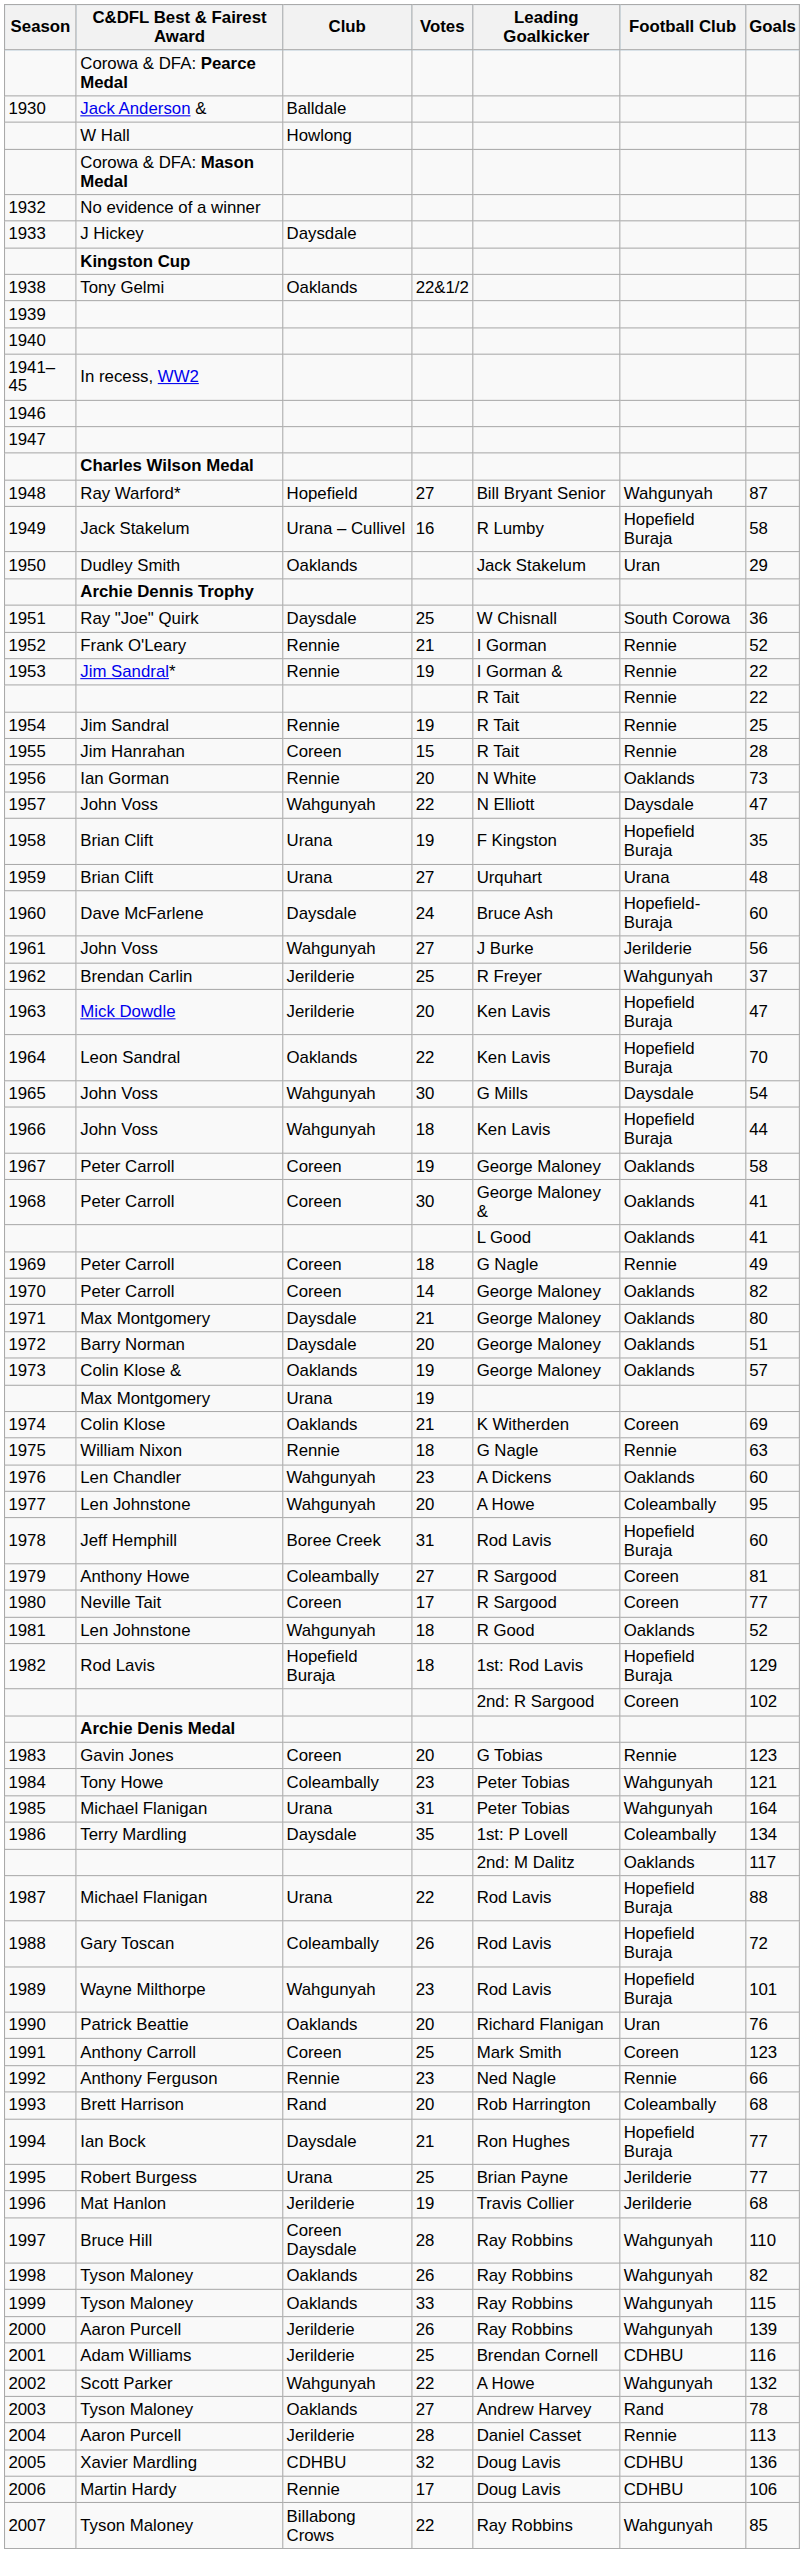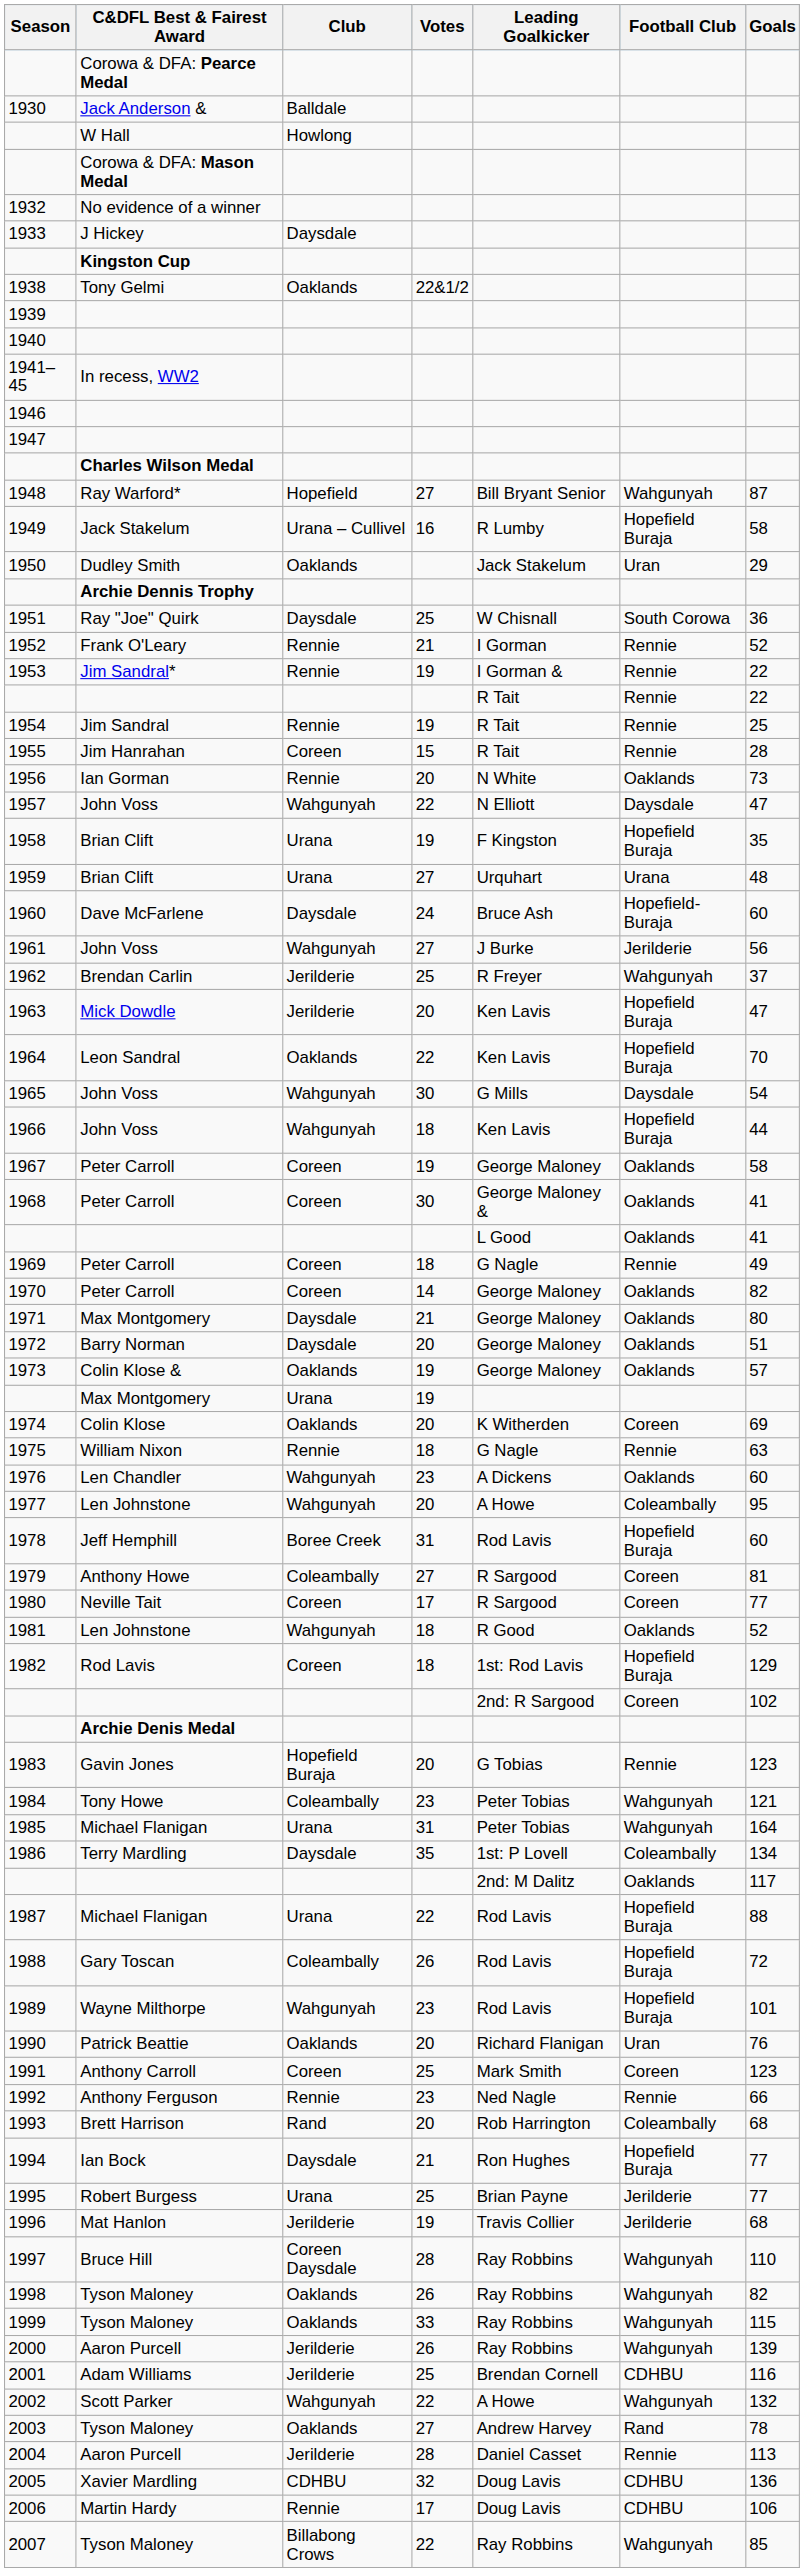 <table class="wikitable" width=60%>
 <tr bgcolor=#87cefa>
 <th>Season</th>
 <th>C&DFL Best & Fairest Award</th>
 <th>Club</th>
 <th>Votes</th>
 <th>Leading Goalkicker</th>
 <th>Football Club</th>
 <th>Goals</th>
 </tr>
 <tr>
 <td></td>
 <td>Corowa & DFA: <strong>Pearce Medal</strong></td>
 <td></td>
 <td></td>
 <td></td>
 <td></td>
 <td></td>
 </tr>
 <tr>
 <td>1930</td>
 <td><a href='#'>Jack Anderson</a> &</td>
 <td>Balldale</td>
 <td></td>
 <td></td>
 <td></td>
 <td></td>
 </tr>
 <tr>
 <td></td>
 <td>W Hall</td>
 <td>Howlong</td>
 <td></td>
 <td></td>
 <td></td>
 <td></td>
 </tr>
 <tr>
 <td></td>
 <td>Corowa & DFA: <strong>Mason Medal</strong></td>
 <td></td>
 <td></td>
 <td></td>
 <td></td>
 <td></td>
 </tr>
 <tr>
 <td>1932</td>
 <td>No evidence of a winner</td>
 <td></td>
 <td></td>
 <td></td>
 <td></td>
 <td></td>
 </tr>
 <tr>
 <td>1933</td>
 <td>J Hickey </td>
 <td>Daysdale</td>
 <td></td>
 <td></td>
 <td></td>
 <td></td>
 </tr>
 <tr>
 <td></td>
 <td><strong>Kingston Cup</strong></td>
 <td></td>
 <td></td>
 <td></td>
 <td></td>
 <td></td>
 </tr>
 <tr>
 <td>1938</td>
 <td>Tony Gelmi</td>
 <td>Oaklands</td>
 <td>22&1/2</td>
 <td></td>
 <td></td>
 <td></td>
 </tr>
 <tr>
 <td>1939</td>
 <td></td>
 <td></td>
 <td></td>
 <td></td>
 <td></td>
 <td></td>
 </tr>
 <tr>
 <td>1940</td>
 <td></td>
 <td></td>
 <td></td>
 <td></td>
 <td></td>
 <td></td>
 </tr>
 <tr>
 <td>1941–45</td>
 <td>In recess, <a href='#'>WW2</a></td>
 <td></td>
 <td></td>
 <td></td>
 <td></td>
 <td></td>
 </tr>
 <tr>
 <td>1946</td>
 <td></td>
 <td></td>
 <td></td>
 <td></td>
 <td></td>
 <td></td>
 </tr>
 <tr>
 <td>1947</td>
 <td></td>
 <td></td>
 <td></td>
 <td></td>
 <td></td>
 <td></td>
 </tr>
 <tr>
 <td></td>
 <td><strong>Charles Wilson Medal</strong></td>
 <td></td>
 <td></td>
 <td></td>
 <td></td>
 <td></td>
 </tr>
 <tr>
 <td>1948</td>
 <td>Ray Warford*</td>
 <td>Hopefield</td>
 <td>27</td>
 <td>Bill Bryant Senior</td>
 <td>Wahgunyah</td>
 <td>87</td>
 </tr>
 <tr>
 <td>1949</td>
 <td>Jack Stakelum</td>
 <td>Urana – Cullivel</td>
 <td>16</td>
 <td>R Lumby</td>
 <td>Hopefield Buraja</td>
 <td>58</td>
 </tr>
 <tr>
 <td>1950</td>
 <td>Dudley Smith</td>
 <td>Oaklands</td>
 <td></td>
 <td>Jack Stakelum</td>
 <td>Uran</td>
 <td>29</td>
 </tr>
 <tr>
 <td></td>
 <td><strong>Archie Dennis Trophy</strong></td>
 <td></td>
 <td></td>
 <td></td>
 <td></td>
 <td></td>
 </tr>
 <tr>
 <td>1951</td>
 <td>Ray "Joe" Quirk</td>
 <td>Daysdale</td>
 <td>25</td>
 <td>W Chisnall</td>
 <td>South Corowa</td>
 <td>36</td>
 </tr>
 <tr>
 <td>1952</td>
 <td>Frank O'Leary</td>
 <td>Rennie</td>
 <td>21</td>
 <td>I Gorman</td>
 <td>Rennie</td>
 <td>52</td>
 </tr>
 <tr>
 <td>1953</td>
 <td><a href='#'>Jim Sandral</a>*</td>
 <td>Rennie</td>
 <td>19</td>
 <td>I Gorman &</td>
 <td>Rennie</td>
 <td>22</td>
 </tr>
 <tr>
 <td></td>
 <td></td>
 <td></td>
 <td></td>
 <td>R Tait</td>
 <td>Rennie</td>
 <td>22</td>
 </tr>
 <tr>
 <td>1954</td>
 <td>Jim Sandral</td>
 <td>Rennie</td>
 <td>19</td>
 <td>R Tait</td>
 <td>Rennie</td>
 <td>25</td>
 </tr>
 <tr>
 <td>1955</td>
 <td>Jim Hanrahan</td>
 <td>Coreen</td>
 <td>15</td>
 <td>R Tait</td>
 <td>Rennie</td>
 <td>28</td>
 </tr>
 <tr>
 <td>1956</td>
 <td>Ian Gorman</td>
 <td>Rennie</td>
 <td>20</td>
 <td>N White</td>
 <td>Oaklands</td>
 <td>73</td>
 </tr>
 <tr>
 <td>1957</td>
 <td>John Voss</td>
 <td>Wahgunyah</td>
 <td>22</td>
 <td>N Elliott</td>
 <td>Daysdale</td>
 <td>47</td>
 </tr>
 <tr>
 <td>1958</td>
 <td>Brian Clift</td>
 <td>Urana</td>
 <td>19</td>
 <td>F Kingston</td>
 <td>Hopefield Buraja</td>
 <td>35</td>
 </tr>
 <tr>
 <td>1959</td>
 <td>Brian Clift</td>
 <td>Urana</td>
 <td>27</td>
 <td>Urquhart</td>
 <td>Urana</td>
 <td>48</td>
 </tr>
 <tr>
 <td>1960</td>
 <td>Dave McFarlene</td>
 <td>Daysdale</td>
 <td>24</td>
 <td>Bruce Ash</td>
 <td>Hopefield-Buraja</td>
 <td>60</td>
 </tr>
 <tr>
 <td>1961</td>
 <td>John Voss</td>
 <td>Wahgunyah</td>
 <td>27</td>
 <td>J Burke</td>
 <td>Jerilderie</td>
 <td>56</td>
 </tr>
 <tr>
 <td>1962</td>
 <td>Brendan Carlin</td>
 <td>Jerilderie</td>
 <td>25</td>
 <td>R Freyer</td>
 <td>Wahgunyah</td>
 <td>37</td>
 </tr>
 <tr>
 <td>1963</td>
 <td><a href='#'>Mick Dowdle</a></td>
 <td>Jerilderie</td>
 <td>20</td>
 <td>Ken Lavis</td>
 <td>Hopefield Buraja</td>
 <td>47</td>
 </tr>
 <tr>
 <td>1964</td>
 <td>Leon Sandral</td>
 <td>Oaklands</td>
 <td>22</td>
 <td>Ken Lavis</td>
 <td>Hopefield Buraja</td>
 <td>70</td>
 </tr>
 <tr>
 <td>1965</td>
 <td>John Voss</td>
 <td>Wahgunyah</td>
 <td>30</td>
 <td>G Mills</td>
 <td>Daysdale</td>
 <td>54</td>
 </tr>
 <tr>
 <td>1966</td>
 <td>John Voss</td>
 <td>Wahgunyah</td>
 <td>18</td>
 <td>Ken Lavis</td>
 <td>Hopefield Buraja</td>
 <td>44</td>
 </tr>
 <tr>
 <td>1967</td>
 <td>Peter Carroll</td>
 <td>Coreen</td>
 <td>19</td>
 <td>George Maloney</td>
 <td>Oaklands</td>
 <td>58</td>
 </tr>
 <tr>
 <td>1968</td>
 <td>Peter Carroll</td>
 <td>Coreen</td>
 <td>30</td>
 <td>George Maloney &</td>
 <td>Oaklands</td>
 <td>41</td>
 </tr>
 <tr>
 <td></td>
 <td></td>
 <td></td>
 <td></td>
 <td>L Good</td>
 <td>Oaklands</td>
 <td>41</td>
 </tr>
 <tr>
 <td>1969</td>
 <td>Peter Carroll</td>
 <td>Coreen</td>
 <td>18</td>
 <td>G Nagle</td>
 <td>Rennie</td>
 <td>49</td>
 </tr>
 <tr>
 <td>1970</td>
 <td>Peter Carroll</td>
 <td>Coreen</td>
 <td>14</td>
 <td>George Maloney</td>
 <td>Oaklands</td>
 <td>82</td>
 </tr>
 <tr>
 <td>1971</td>
 <td>Max Montgomery</td>
 <td>Daysdale</td>
 <td>21</td>
 <td>George Maloney</td>
 <td>Oaklands</td>
 <td>80</td>
 </tr>
 <tr>
 <td>1972</td>
 <td>Barry Norman</td>
 <td>Daysdale</td>
 <td>20</td>
 <td>George Maloney</td>
 <td>Oaklands</td>
 <td>51</td>
 </tr>
 <tr>
 <td>1973</td>
 <td>Colin Klose &</td>
 <td>Oaklands</td>
 <td>19</td>
 <td>George Maloney</td>
 <td>Oaklands</td>
 <td>57</td>
 </tr>
 <tr>
 <td></td>
 <td>Max Montgomery</td>
 <td>Urana</td>
 <td>19</td>
 <td></td>
 <td></td>
 <td></td>
 </tr>
 <tr>
 <td>1974</td>
 <td>Colin Klose</td>
 <td>Oaklands</td>
-<td>21</td>
+<td>20</td>
 <td>K Witherden</td>
 <td>Coreen</td>
 <td>69</td>
 </tr>
 <tr>
 <td>1975</td>
 <td>William Nixon</td>
 <td>Rennie</td>
 <td>18</td>
 <td>G Nagle</td>
 <td>Rennie</td>
 <td>63</td>
 </tr>
 <tr>
 <td>1976</td>
 <td>Len Chandler</td>
 <td>Wahgunyah</td>
 <td>23</td>
 <td>A Dickens</td>
 <td>Oaklands</td>
 <td>60</td>
 </tr>
 <tr>
 <td>1977</td>
 <td>Len Johnstone</td>
 <td>Wahgunyah</td>
 <td>20</td>
 <td>A Howe</td>
 <td>Coleambally</td>
 <td>95</td>
 </tr>
 <tr>
 <td>1978</td>
 <td>Jeff Hemphill</td>
 <td>Boree Creek</td>
 <td>31</td>
 <td>Rod Lavis</td>
 <td>Hopefield Buraja</td>
 <td>60</td>
 </tr>
 <tr>
 <td>1979</td>
 <td>Anthony Howe</td>
 <td>Coleambally</td>
 <td>27</td>
 <td>R Sargood</td>
 <td>Coreen</td>
 <td>81</td>
 </tr>
 <tr>
 <td>1980</td>
 <td>Neville Tait</td>
 <td>Coreen</td>
 <td>17</td>
 <td>R Sargood</td>
 <td>Coreen</td>
 <td>77</td>
 </tr>
 <tr>
 <td>1981</td>
 <td>Len Johnstone</td>
 <td>Wahgunyah</td>
 <td>18</td>
 <td>R Good</td>
 <td>Oaklands</td>
 <td>52</td>
 </tr>
 <tr>
 <td>1982</td>
 <td>Rod Lavis</td>
-<td>Hopefield Buraja</td>
+<td>Coreen</td>
 <td>18</td>
 <td>1st: Rod Lavis</td>
 <td>Hopefield Buraja</td>
 <td>129</td>
 </tr>
 <tr>
 <td></td>
 <td></td>
 <td></td>
 <td></td>
 <td>2nd: R Sargood</td>
 <td>Coreen</td>
 <td>102</td>
 </tr>
 <tr>
 <td></td>
 <td><strong>Archie Denis Medal</strong></td>
 <td></td>
 <td></td>
 <td></td>
 <td></td>
 <td></td>
 </tr>
 <tr>
 <td>1983</td>
 <td>Gavin Jones</td>
-<td>Coreen</td>
+<td>Hopefield Buraja</td>
 <td>20</td>
 <td>G Tobias</td>
 <td>Rennie</td>
 <td>123</td>
 </tr>
 <tr>
 <td>1984</td>
 <td>Tony Howe</td>
 <td>Coleambally</td>
 <td>23</td>
 <td>Peter Tobias</td>
 <td>Wahgunyah</td>
 <td>121</td>
 </tr>
 <tr>
 <td>1985</td>
 <td>Michael Flanigan</td>
 <td>Urana</td>
 <td>31</td>
 <td>Peter Tobias</td>
 <td>Wahgunyah</td>
 <td>164</td>
 </tr>
 <tr>
 <td>1986</td>
 <td>Terry Mardling</td>
 <td>Daysdale</td>
 <td>35</td>
 <td>1st: P Lovell</td>
 <td>Coleambally</td>
 <td>134</td>
 </tr>
 <tr>
 <td></td>
 <td></td>
 <td></td>
 <td></td>
 <td>2nd: M Dalitz</td>
 <td>Oaklands</td>
 <td>117</td>
 </tr>
 <tr>
 <td>1987</td>
 <td>Michael Flanigan</td>
 <td>Urana</td>
 <td>22</td>
 <td>Rod Lavis</td>
 <td>Hopefield Buraja</td>
 <td>88</td>
 </tr>
 <tr>
 <td>1988</td>
 <td>Gary Toscan</td>
 <td>Coleambally</td>
 <td>26</td>
 <td>Rod Lavis</td>
 <td>Hopefield Buraja</td>
 <td>72</td>
 </tr>
 <tr>
 <td>1989</td>
 <td>Wayne Milthorpe</td>
 <td>Wahgunyah</td>
 <td>23</td>
 <td>Rod Lavis</td>
 <td>Hopefield Buraja</td>
 <td>101</td>
 </tr>
 <tr>
 <td>1990</td>
 <td>Patrick Beattie</td>
 <td>Oaklands</td>
 <td>20</td>
 <td>Richard Flanigan</td>
 <td>Uran</td>
 <td>76</td>
 </tr>
 <tr>
 <td>1991</td>
 <td>Anthony Carroll</td>
 <td>Coreen</td>
 <td>25</td>
 <td>Mark Smith</td>
 <td>Coreen</td>
 <td>123</td>
 </tr>
 <tr>
 <td>1992</td>
 <td>Anthony Ferguson</td>
 <td>Rennie</td>
 <td>23</td>
 <td>Ned Nagle</td>
 <td>Rennie</td>
 <td>66</td>
 </tr>
 <tr>
 <td>1993</td>
 <td>Brett Harrison</td>
 <td>Rand</td>
 <td>20</td>
 <td>Rob Harrington</td>
 <td>Coleambally</td>
 <td>68</td>
 </tr>
 <tr>
 <td>1994</td>
 <td>Ian Bock</td>
 <td>Daysdale</td>
 <td>21</td>
 <td>Ron Hughes</td>
 <td>Hopefield Buraja</td>
 <td>77</td>
 </tr>
 <tr>
 <td>1995</td>
 <td>Robert Burgess</td>
 <td>Urana</td>
 <td>25</td>
 <td>Brian Payne</td>
 <td>Jerilderie</td>
 <td>77</td>
 </tr>
 <tr>
 <td>1996</td>
 <td>Mat Hanlon</td>
 <td>Jerilderie</td>
 <td>19</td>
 <td>Travis Collier</td>
 <td>Jerilderie</td>
 <td>68</td>
 </tr>
 <tr>
 <td>1997</td>
 <td>Bruce Hill</td>
 <td>Coreen Daysdale</td>
 <td>28</td>
 <td>Ray Robbins</td>
 <td>Wahgunyah</td>
 <td>110</td>
 </tr>
 <tr>
 <td>1998</td>
 <td>Tyson Maloney</td>
 <td>Oaklands</td>
 <td>26</td>
 <td>Ray Robbins</td>
 <td>Wahgunyah</td>
 <td>82</td>
 </tr>
 <tr>
 <td>1999</td>
 <td>Tyson Maloney</td>
 <td>Oaklands</td>
 <td>33</td>
 <td>Ray Robbins</td>
 <td>Wahgunyah</td>
 <td>115</td>
 </tr>
 <tr>
 <td>2000</td>
 <td>Aaron Purcell</td>
 <td>Jerilderie</td>
 <td>26</td>
 <td>Ray Robbins</td>
 <td>Wahgunyah</td>
 <td>139</td>
 </tr>
 <tr>
 <td>2001</td>
 <td>Adam Williams</td>
 <td>Jerilderie</td>
 <td>25</td>
 <td>Brendan Cornell</td>
 <td>CDHBU</td>
 <td>116</td>
 </tr>
 <tr>
 <td>2002</td>
 <td>Scott Parker</td>
 <td>Wahgunyah</td>
 <td>22</td>
 <td>A Howe</td>
 <td>Wahgunyah</td>
 <td>132</td>
 </tr>
 <tr>
 <td>2003</td>
 <td>Tyson Maloney</td>
 <td>Oaklands</td>
 <td>27</td>
 <td>Andrew Harvey</td>
 <td>Rand</td>
 <td>78</td>
 </tr>
 <tr>
 <td>2004</td>
 <td>Aaron Purcell</td>
 <td>Jerilderie</td>
 <td>28</td>
 <td>Daniel Casset</td>
 <td>Rennie</td>
 <td>113</td>
 </tr>
 <tr>
 <td>2005</td>
 <td>Xavier Mardling</td>
 <td>CDHBU</td>
 <td>32</td>
 <td>Doug Lavis</td>
 <td>CDHBU</td>
 <td>136</td>
 </tr>
 <tr>
 <td>2006</td>
 <td>Martin Hardy</td>
 <td>Rennie</td>
 <td>17</td>
 <td>Doug Lavis</td>
 <td>CDHBU</td>
 <td>106</td>
 </tr>
 <tr>
 <td>2007</td>
 <td>Tyson Maloney</td>
 <td>Billabong Crows</td>
 <td>22</td>
 <td>Ray Robbins</td>
 <td>Wahgunyah</td>
 <td>85</td>
 </tr>
 <tr>
 </tr>
 </table>
